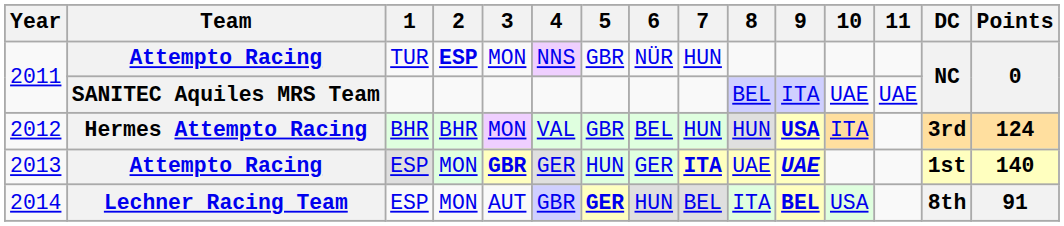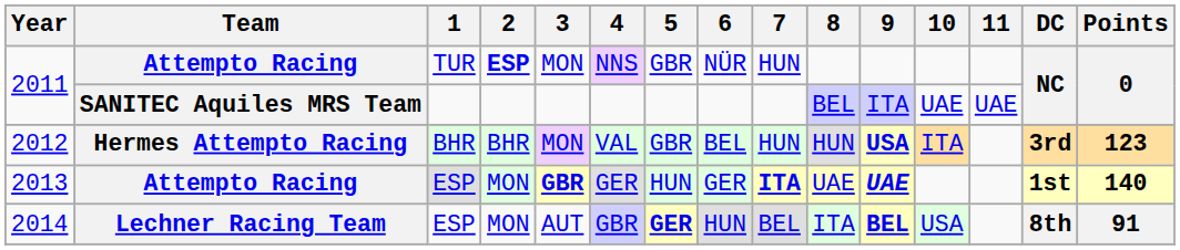 <table class="wikitable" style="text-align:center; font-size:90%">
 <tr>
 <th>Year</th>
 <th>Team</th>
 <th>1</th>
 <th>2</th>
 <th>3</th>
 <th>4</th>
 <th>5</th>
 <th>6</th>
 <th>7</th>
 <th>8</th>
 <th>9</th>
 <th>10</th>
 <th>11</th>
 <th>DC</th>
 <th>Points</th>
 </tr>
 <tr>
 <td rowspan=2><a href='#'>2011</a></td>
 <th><a href='#'>Attempto Racing</a></th>
 <td><a href='#'>TUR</a></td>
 <td><strong><a href='#'>ESP</a></strong></td>
 <td><a href='#'>MON</a></td>
 <td style="background:#EFCFFF;"><a href='#'>NNS</a><br></td>
 <td><a href='#'>GBR</a></td>
 <td><a href='#'>NÜR</a></td>
 <td><a href='#'>HUN</a></td>
 <td></td>
 <td></td>
 <td></td>
 <td></td>
 <th rowspan=2>NC</th>
 <th rowspan=2>0</th>
 </tr>
 <tr>
 <th>SANITEC Aquiles MRS Team</th>
 <td></td>
 <td></td>
 <td></td>
 <td></td>
 <td></td>
 <td></td>
 <td></td>
 <td style="background:#CFCFFF;"><a href='#'>BEL</a><br></td>
 <td style="background:#CFCFFF;"><a href='#'>ITA</a><br></td>
 <td><a href='#'>UAE</a></td>
 <td><a href='#'>UAE</a></td>
 </tr>
 <tr>
 <td><a href='#'>2012</a></td>
 <th>Hermes <a href='#'>Attempto Racing</a></th>
 <td style="background:#DFFFDF;"><a href='#'>BHR</a><br></td>
 <td style="background:#DFFFDF;"><a href='#'>BHR</a><br></td>
 <td style="background:#EFCFFF;"><a href='#'>MON</a><br></td>
 <td style="background:#DFFFDF;"><a href='#'>VAL</a><br></td>
 <td style="background:#DFFFDF;"><a href='#'>GBR</a><br></td>
 <td style="background:#DFFFDF;"><a href='#'>BEL</a><br></td>
 <td style="background:#DFFFDF;"><a href='#'>HUN</a><br></td>
 <td style="background:#DFDFDF;"><a href='#'>HUN</a><br></td>
 <td style="background:#FFFFBF;"><strong><a href='#'>USA</a></strong><br></td>
 <td style="background:#FFDF9F;"><a href='#'>ITA</a><br></td>
 <td></td>
 <td style="background:#FFDF9F;"><strong>3rd</strong></td>
-<td style="background:#FFDF9F;"><strong>124</strong></td>
+<td style="background:#FFDF9F;"><strong>123</strong></td>
 </tr>
 <tr>
 <td><a href='#'>2013</a></td>
 <th><a href='#'>Attempto Racing</a></th>
 <td style="background:#DFDFDF;"><a href='#'>ESP</a><br></td>
 <td style="background:#DFFFDF;"><a href='#'>MON</a><br></td>
 <td style="background:#FFFFBF;"><strong><a href='#'>GBR</a></strong><br></td>
 <td style="background:#DFDFDF;"><a href='#'>GER</a><br></td>
 <td style="background:#DFFFDF;"><a href='#'>HUN</a><br></td>
 <td style="background:#DFFFDF;"><a href='#'>GER</a><br></td>
 <td style="background:#FFFFBF;"><strong><a href='#'>ITA</a></strong><br></td>
 <td style="background:#FFFFBF;"><a href='#'>UAE</a><br></td>
 <td style="background:#FFFFBF;"><strong><em><a href='#'>UAE</a></em></strong><br></td>
 <td></td>
 <td></td>
 <td style="background:#FFFFBF;"><strong>1st</strong></td>
 <td style="background:#FFFFBF;"><strong>140</strong></td>
 </tr>
 <tr>
 <td><a href='#'>2014</a></td>
 <th><a href='#'>Lechner Racing Team</a></th>
 <td><a href='#'>ESP</a></td>
 <td><a href='#'>MON</a></td>
 <td><a href='#'>AUT</a></td>
 <td style="background:#CFCFFF;"><a href='#'>GBR</a><br></td>
 <td style="background:#FFFFBF;"><strong><a href='#'>GER</a></strong><br></td>
 <td style="background:#DFDFDF;"><a href='#'>HUN</a><br></td>
 <td style="background:#DFDFDF;"><a href='#'>BEL</a><br></td>
 <td style="background:#DFFFDF;"><a href='#'>ITA</a><br></td>
 <td style="background:#FFFFBF;"><strong><a href='#'>BEL</a></strong><br></td>
 <td style="background:#DFFFDF;"><a href='#'>USA</a><br></td>
 <td></td>
 <th>8th</th>
 <th>91</th>
 </tr>
 </table>
